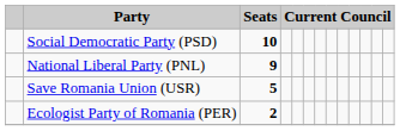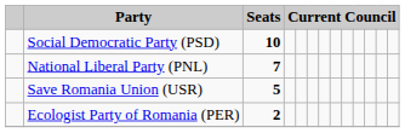 <table class="wikitable">
 <tr>
 <th style="background:#ccc">   </th>
 <th style="background:#ccc">Party</th>
 <th style="background:#ccc">Seats</th>
 <th style="background:#ccc" colspan="10">Current Council</th>
 </tr>
 <tr>
 <td>  </td>
 <td><a href='#'>Social Democratic Party</a> (PSD)</td>
 <td style="text-align: right"><strong>10</strong></td>
 <td>  </td>
 <td>  </td>
 <td>  </td>
 <td>  </td>
 <td>  </td>
 <td>  </td>
 <td>  </td>
 <td>  </td>
 <td>  </td>
 <td>  </td>
 </tr>
 <tr>
 <td>  </td>
 <td><a href='#'>National Liberal Party</a> (PNL)</td>
-<td style="text-align: right"><strong>9</strong></td>
+<td style="text-align: right"><strong>7</strong></td>
 <td>  </td>
 <td>  </td>
 <td>  </td>
 <td>  </td>
 <td>  </td>
 <td>  </td>
 <td>  </td>
 <td>  </td>
 <td>  </td>
 <td> </td>
 </tr>
 <tr>
 <td>  </td>
 <td><a href='#'>Save Romania Union</a> (USR)</td>
 <td style="text-align: right"><strong>5</strong></td>
 <td>  </td>
 <td>  </td>
 <td>  </td>
 <td>  </td>
 <td>  </td>
 <td> </td>
 <td> </td>
 <td> </td>
 <td> </td>
 <td> </td>
 </tr>
 <tr>
 <td>  </td>
 <td><a href='#'>Ecologist Party of Romania</a> (PER)</td>
 <td style="text-align: right"><strong>2</strong></td>
 <td>  </td>
 <td>  </td>
 <td>  </td>
 <td> </td>
 <td> </td>
 <td> </td>
 <td> </td>
 <td> </td>
 <td> </td>
 <td> </td>
 </tr>
 <tr>
 </tr>
 </table>
